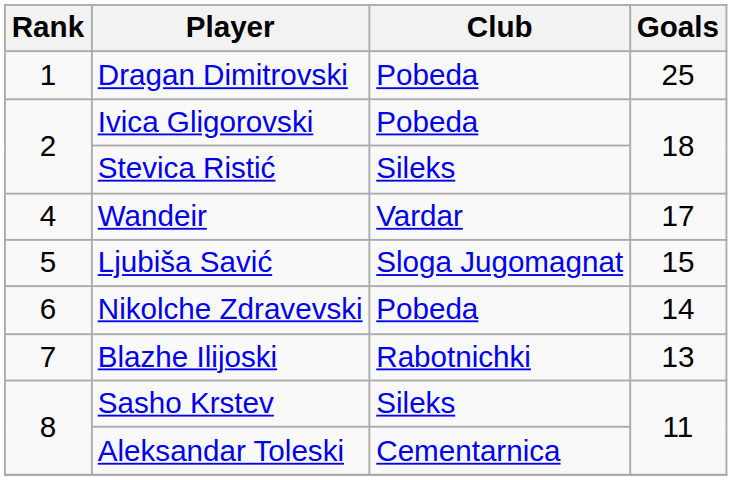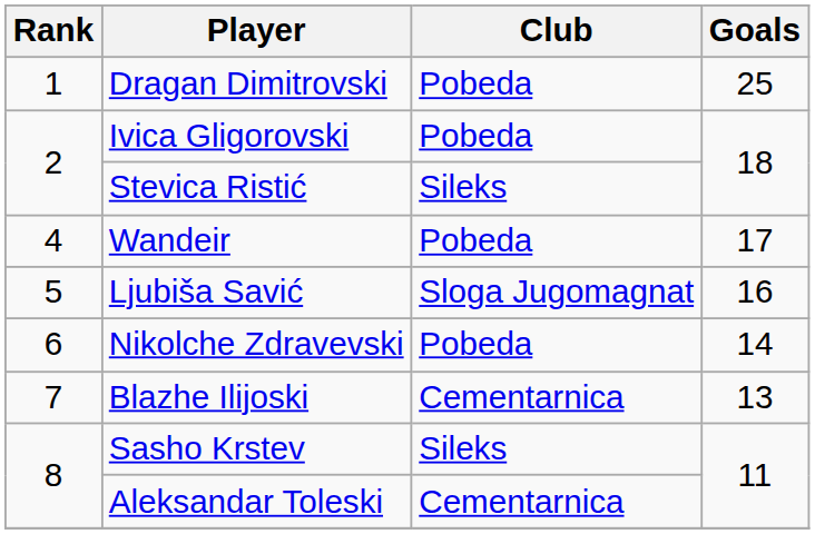 <table class="wikitable" style="text-align:center">
 <tr>
 <th>Rank</th>
 <th>Player</th>
 <th>Club</th>
 <th>Goals</th>
 </tr>
 <tr>
 <td>1</td>
 <td align="left"> <a href='#'>Dragan Dimitrovski</a></td>
 <td align="left"><a href='#'>Pobeda</a></td>
 <td>25</td>
 </tr>
 <tr>
 <td rowspan="2">2</td>
 <td align="left"> <a href='#'>Ivica Gligorovski</a></td>
 <td align="left"><a href='#'>Pobeda</a></td>
 <td rowspan="2">18</td>
 </tr>
 <tr>
 <td align="left"> <a href='#'>Stevica Ristić</a></td>
 <td align="left"><a href='#'>Sileks</a></td>
 </tr>
 <tr>
 <td>4</td>
 <td align="left"> <a href='#'>Wandeir</a></td>
-<td align="left"><a href='#'>Vardar</a></td>
+<td align="left"><a href='#'>Pobeda</a></td>
 <td>17</td>
 </tr>
 <tr>
 <td>5</td>
 <td align="left"> <a href='#'>Ljubiša Savić</a></td>
 <td align="left"><a href='#'>Sloga Jugomagnat</a></td>
-<td>15</td>
+<td>16</td>
 </tr>
 <tr>
 <td>6</td>
 <td align="left"> <a href='#'>Nikolche Zdravevski</a></td>
 <td align="left"><a href='#'>Pobeda</a></td>
 <td>14</td>
 </tr>
 <tr>
 <td>7</td>
 <td align="left"> <a href='#'>Blazhe Ilijoski</a></td>
-<td align="left"><a href='#'>Rabotnichki</a></td>
+<td align="left"><a href='#'>Cementarnica</a></td>
 <td>13</td>
 </tr>
 <tr>
 <td rowspan="2">8</td>
 <td align="left"> <a href='#'>Sasho Krstev</a></td>
 <td align="left"><a href='#'>Sileks</a></td>
 <td rowspan="2">11</td>
 </tr>
 <tr>
 <td align="left"> <a href='#'>Aleksandar Toleski</a></td>
 <td align="left"><a href='#'>Cementarnica</a></td>
 </tr>
 <tr>
 </tr>
 </table>
